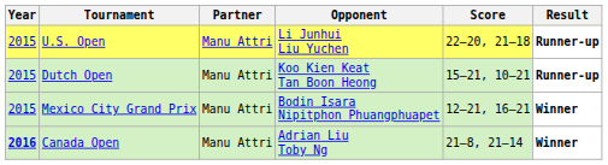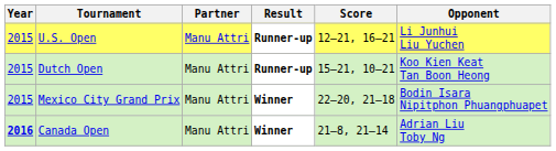 <table class="sortable wikitable" style="font-size: 90%;">
 <tr>
 <th>Year</th>
 <th>Tournament</th>
 <th>Partner</th>
+<th>Result</th>
+<th>Score</th>
 <th>Opponent</th>
-<th>Score</th>
-<th>Result</th>
 </tr>
 <tr style="background:#FFFF67">
 <td align="center"><a href='#'>2015</a></td>
 <td align="left"><a href='#'>U.S. Open</a></td>
 <td align="left"> <a href='#'>Manu Attri</a></td>
+<td style="text-align:left; background:white"> <strong>Runner-up</strong></td>
+<td align="left">12–21, 16–21</td>
 <td align="left"> <a href='#'>Li Junhui</a><br> <a href='#'>Liu Yuchen</a></td>
-<td align="left">22–20, 21–18</td>
-<td style="text-align:left; background:white"> <strong>Runner-up</strong></td>
 </tr>
 <tr style="background:#D4F1C5">
 <td align="center"><a href='#'>2015</a></td>
 <td align="left"><a href='#'>Dutch Open</a></td>
 <td align="left"> Manu Attri</td>
+<td style="text-align:left; background:white"> <strong>Runner-up</strong></td>
+<td align="left">15–21, 10–21</td>
 <td align="left"> <a href='#'>Koo Kien Keat</a><br> <a href='#'>Tan Boon Heong</a></td>
-<td align="left">15–21, 10–21</td>
-<td style="text-align:left; background:white"> <strong>Runner-up</strong></td>
 </tr>
 <tr style="background:#D4F1C5">
 <td align="center"><a href='#'>2015</a></td>
 <td align="left"><a href='#'>Mexico City Grand Prix</a></td>
 <td align="left"> Manu Attri</td>
+<td style="text-align:left; background:white"> <strong>Winner</strong></td>
+<td align="left">22–20, 21–18</td>
 <td align="left"> <a href='#'>Bodin Isara</a><br> <a href='#'>Nipitphon Phuangphuapet</a></td>
-<td align="left">12–21, 16–21</td>
-<td style="text-align:left; background:white"> <strong>Winner</strong></td>
 </tr>
 <tr style="background:#D4F1C5">
 <td align="center"><strong><a href='#'>2016</a></strong></td>
 <td align="left"><a href='#'>Canada Open</a></td>
 <td align="left"> Manu Attri</td>
+<td style="text-align:left; background:white"> <strong>Winner</strong></td>
+<td align="left">21–8, 21–14</td>
 <td align="left"> <a href='#'>Adrian Liu</a><br> <a href='#'>Toby Ng</a></td>
-<td align="left">21–8, 21–14</td>
-<td style="text-align:left; background:white"> <strong>Winner</strong></td>
 </tr>
 </table>
